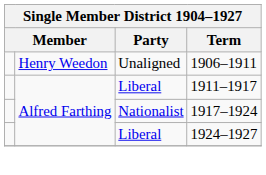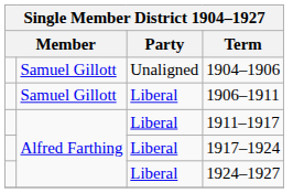 <table class="wikitable">
 <tr>
 <th colspan="4">Single Member District 1904–1927</th>
 </tr>
 <tr>
 <th colspan="2">Member</th>
 <th>Party</th>
 <th>Term</th>
 </tr>
 <tr>
 <td> </td>
-<td><a href='#'>Henry Weedon</a></td>
+<td><a href='#'>Samuel Gillott</a></td>
 <td>Unaligned</td>
+<td>1904–1906</td>
+</tr>
+<tr>
+<td> </td>
+<td><a href='#'>Samuel Gillott</a></td>
+<td><a href='#'>Liberal</a></td>
 <td>1906–1911</td>
 </tr>
 <tr>
 <td> </td>
 <td rowspan="3"><a href='#'>Alfred Farthing</a></td>
 <td><a href='#'>Liberal</a></td>
 <td>1911–1917</td>
 </tr>
 <tr>
 <td> </td>
-<td><a href='#'>Nationalist</a></td>
+<td><a href='#'>Liberal</a></td>
 <td>1917–1924</td>
 </tr>
 <tr>
 <td> </td>
 <td><a href='#'>Liberal</a></td>
 <td>1924–1927</td>
 </tr>
 <tr>
 </tr>
 </table>
